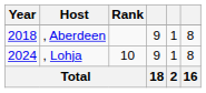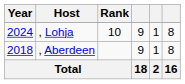 <table class=wikitable>
 <tr>
 <th>Year</th>
 <th>Host</th>
 <th>Rank</th>
 <th></th>
 <th></th>
 <th></th>
 </tr>
 <tr align=cente>
 </tr>
 <tr align=center>
-<td><a href='#'>2018</a></td>
-<td align=left>, <a href='#'>Aberdeen</a></td>
-<td></td>
+<td><a href='#'>2024</a></td>
+<td align=left>, <a href='#'>Lohja</a></td>
+<td>10</td>
 <td>9</td>
 <td>1</td>
 <td>8</td>
 </tr>
 <tr align=center>
-<td><a href='#'>2024</a></td>
-<td align=left>, <a href='#'>Lohja</a></td>
-<td>10</td>
+<td><a href='#'>2018</a></td>
+<td align=left>, <a href='#'>Aberdeen</a></td>
+<td></td>
 <td>9</td>
 <td>1</td>
 <td>8</td>
 </tr>
 <tr align=center>
 <th colspan=3>Total</th>
 <th>18</th>
 <th>2</th>
 <th>16</th>
 </tr>
 </table>
